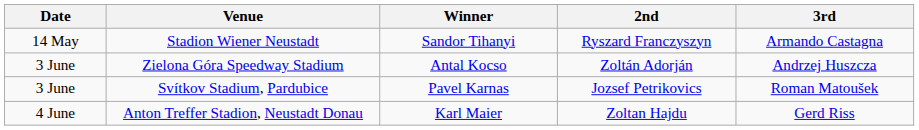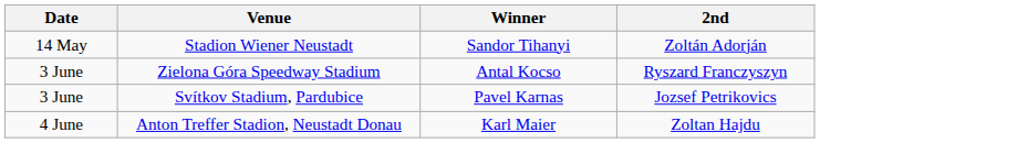 <table class="wikitable" style="text-align:center">
 <tr>
 <th width=100>Date</th>
 <th width=280>Venue</th>
 <th width=180>Winner</th>
 <th width=180>2nd</th>
-<th width=180>3rd</th>
 </tr>
 <tr>
 <td align=center>14 May</td>
 <td> <a href='#'>Stadion Wiener Neustadt</a></td>
 <td> <a href='#'>Sandor Tihanyi</a></td>
-<td> <a href='#'>Ryszard Franczyszyn</a></td>
-<td> <a href='#'>Armando Castagna</a></td>
+<td> <a href='#'>Zoltán Adorján</a></td>
 </tr>
 <tr>
 <td align=center>3 June</td>
 <td> <a href='#'>Zielona Góra Speedway Stadium</a></td>
 <td> <a href='#'>Antal Kocso</a></td>
-<td> <a href='#'>Zoltán Adorján</a></td>
-<td> <a href='#'>Andrzej Huszcza</a></td>
+<td> <a href='#'>Ryszard Franczyszyn</a></td>
 </tr>
 <tr>
 <td align=center>3 June</td>
 <td> <a href='#'>Svítkov Stadium</a>, <a href='#'>Pardubice</a></td>
 <td> <a href='#'>Pavel Karnas</a></td>
 <td> <a href='#'>Jozsef Petrikovics</a></td>
-<td> <a href='#'>Roman Matoušek</a></td>
 </tr>
 <tr>
 <td align=center>4 June</td>
 <td> <a href='#'>Anton Treffer Stadion</a>, <a href='#'>Neustadt Donau</a></td>
 <td> <a href='#'>Karl Maier</a></td>
 <td> <a href='#'>Zoltan Hajdu</a></td>
-<td> <a href='#'>Gerd Riss</a></td>
 </tr>
 </table>
